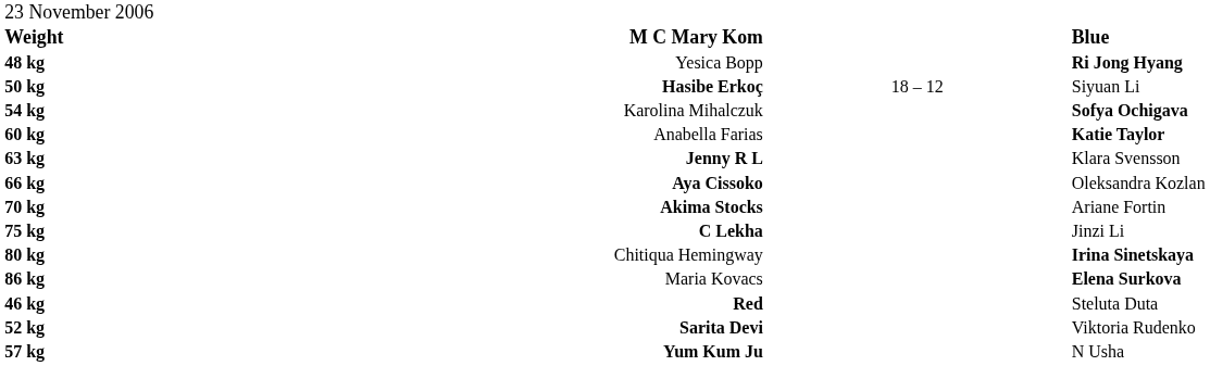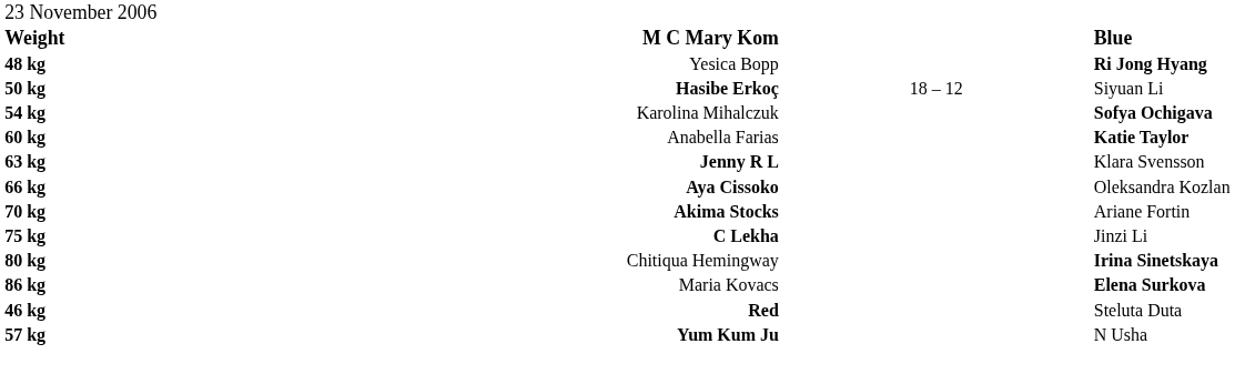 <table width=100% cellspacing=1>
 <tr>
 <th width=20%></th>
 <th width=30%></th>
 <th width=20%></th>
 <th width=30%></th>
 </tr>
 <tr>
 <td>23 November 2006</td>
 </tr>
 <tr>
 <td><strong>Weight</strong></td>
 <td align=right><strong>M C Mary Kom</strong>  </td>
 <td></td>
 <td><strong>Blue</strong></td>
 </tr>
 <tr style=font-size:90%>
 <td><strong>48 kg</strong></td>
 <td align=right>Yesica Bopp </td>
 <td align=center></td>
 <td> <strong>Ri Jong Hyang</strong></td>
 </tr>
 <tr style=font-size:90%>
 <td><strong>50 kg</strong></td>
 <td align=right><strong>Hasibe Erkoç</strong> </td>
 <td align=center>18 – 12</td>
 <td> Siyuan Li</td>
 </tr>
 <tr style=font-size:90%>
 <td><strong>54 kg</strong></td>
 <td align=right>Karolina Mihalczuk </td>
 <td align=center></td>
 <td> <strong>Sofya Ochigava</strong></td>
 </tr>
 <tr style=font-size:90%>
 <td><strong>60 kg</strong></td>
 <td align=right>Anabella Farias </td>
 <td align=center></td>
 <td> <strong>Katie Taylor</strong></td>
 </tr>
 <tr style=font-size:90%>
 <td><strong>63 kg</strong></td>
 <td align=right><strong>Jenny R L</strong> </td>
 <td align=center></td>
 <td> Klara Svensson</td>
 </tr>
 <tr style=font-size:90%>
 <td><strong>66 kg</strong></td>
 <td align=right><strong>Aya Cissoko</strong> </td>
 <td align=center></td>
 <td> Oleksandra Kozlan</td>
 </tr>
 <tr style=font-size:90%>
 <td><strong>70 kg</strong></td>
 <td align=right><strong>Akima Stocks</strong> </td>
 <td align=center></td>
 <td> Ariane Fortin</td>
 </tr>
 <tr style=font-size:90%>
 <td><strong>75 kg</strong></td>
 <td align=right><strong>C Lekha</strong> </td>
 <td align=center></td>
 <td> Jinzi Li</td>
 </tr>
 <tr style=font-size:90%>
 <td><strong>80 kg</strong></td>
 <td align=right>Chitiqua Hemingway </td>
 <td align=center></td>
 <td> <strong>Irina Sinetskaya</strong></td>
 </tr>
 <tr style=font-size:90%>
 <td><strong>86 kg</strong></td>
 <td align=right>Maria Kovacs </td>
 <td align=center></td>
 <td> <strong>Elena Surkova</strong></td>
 </tr>
 <tr style=font-size:90%>
 <td><strong>46 kg</strong></td>
 <td align=right><strong>Red</strong></td>
 <td align=center></td>
 <td> Steluta Duta</td>
 </tr>
 <tr style=font-size:90%>
-<td><strong>52 kg</strong></td>
-<td align=right><strong>Sarita Devi</strong>  </td>
-<td align=center></td>
-<td> Viktoria Rudenko</td>
-</tr>
-<tr style=font-size:90%>
 <td><strong>57 kg</strong></td>
 <td align=right><strong>Yum Kum Ju</strong>  </td>
 <td align=center></td>
 <td> N Usha</td>
 </tr>
 </table>
